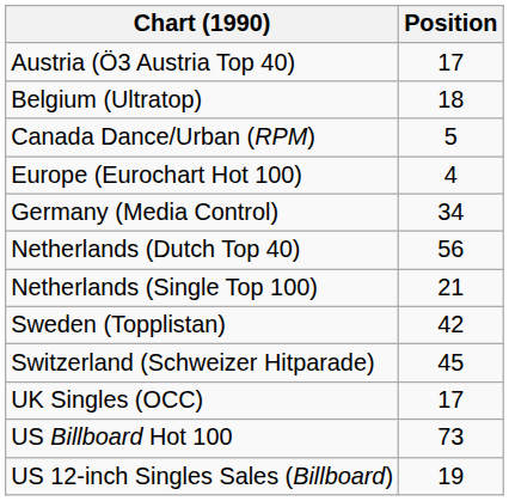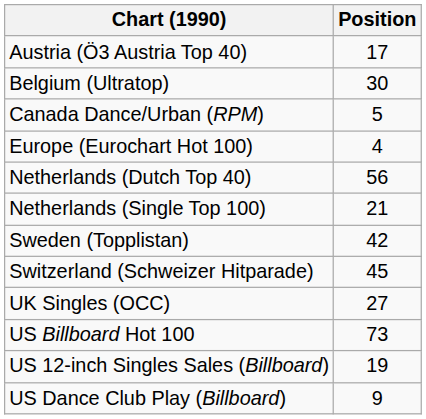 <table class="wikitable sortable">
 <tr>
 <th>Chart (1990)</th>
 <th>Position</th>
 </tr>
 <tr>
 <td>Austria (Ö3 Austria Top 40)</td>
 <td align="center">17</td>
 </tr>
 <tr>
 <td>Belgium (Ultratop)</td>
-<td align="center">18</td>
+<td align="center">30</td>
 </tr>
 <tr>
 <td>Canada Dance/Urban (<em>RPM</em>)</td>
 <td align="center">5</td>
 </tr>
 <tr>
 <td>Europe (Eurochart Hot 100)</td>
 <td align="center">4</td>
-</tr>
-<tr>
-<td>Germany (Media Control)</td>
-<td align="center">34</td>
 </tr>
 <tr>
 <td>Netherlands (Dutch Top 40)</td>
 <td align="center">56</td>
 </tr>
 <tr>
 <td>Netherlands (Single Top 100)</td>
 <td align="center">21</td>
 </tr>
 <tr>
 <td>Sweden (Topplistan)</td>
 <td align="center">42</td>
 </tr>
 <tr>
 <td>Switzerland (Schweizer Hitparade)</td>
 <td align="center">45</td>
 </tr>
 <tr>
 <td>UK Singles (OCC)</td>
-<td align="center">17</td>
+<td align="center">27</td>
 </tr>
 <tr>
 <td>US <em>Billboard</em> Hot 100</td>
 <td align="center">73</td>
 </tr>
 <tr>
 <td>US 12-inch Singles Sales (<em>Billboard</em>)</td>
 <td align="center">19</td>
 </tr>
+<tr>
+<td>US Dance Club Play (<em>Billboard</em>)</td>
+<td align="center">9</td>
+</tr>
 </table>
